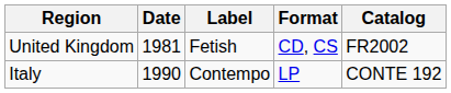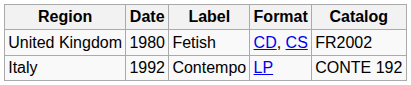 <table class="wikitable">
 <tr>
 <th>Region</th>
 <th>Date</th>
 <th>Label</th>
 <th>Format</th>
 <th>Catalog</th>
 </tr>
 <tr>
 <td>United Kingdom</td>
-<td>1981</td>
+<td>1980</td>
 <td>Fetish</td>
 <td><a href='#'>CD</a>, <a href='#'>CS</a></td>
 <td>FR2002</td>
 </tr>
 <tr>
 <td>Italy</td>
-<td>1990</td>
+<td>1992</td>
 <td>Contempo</td>
 <td><a href='#'>LP</a></td>
 <td>CONTE 192</td>
 </tr>
 </table>
